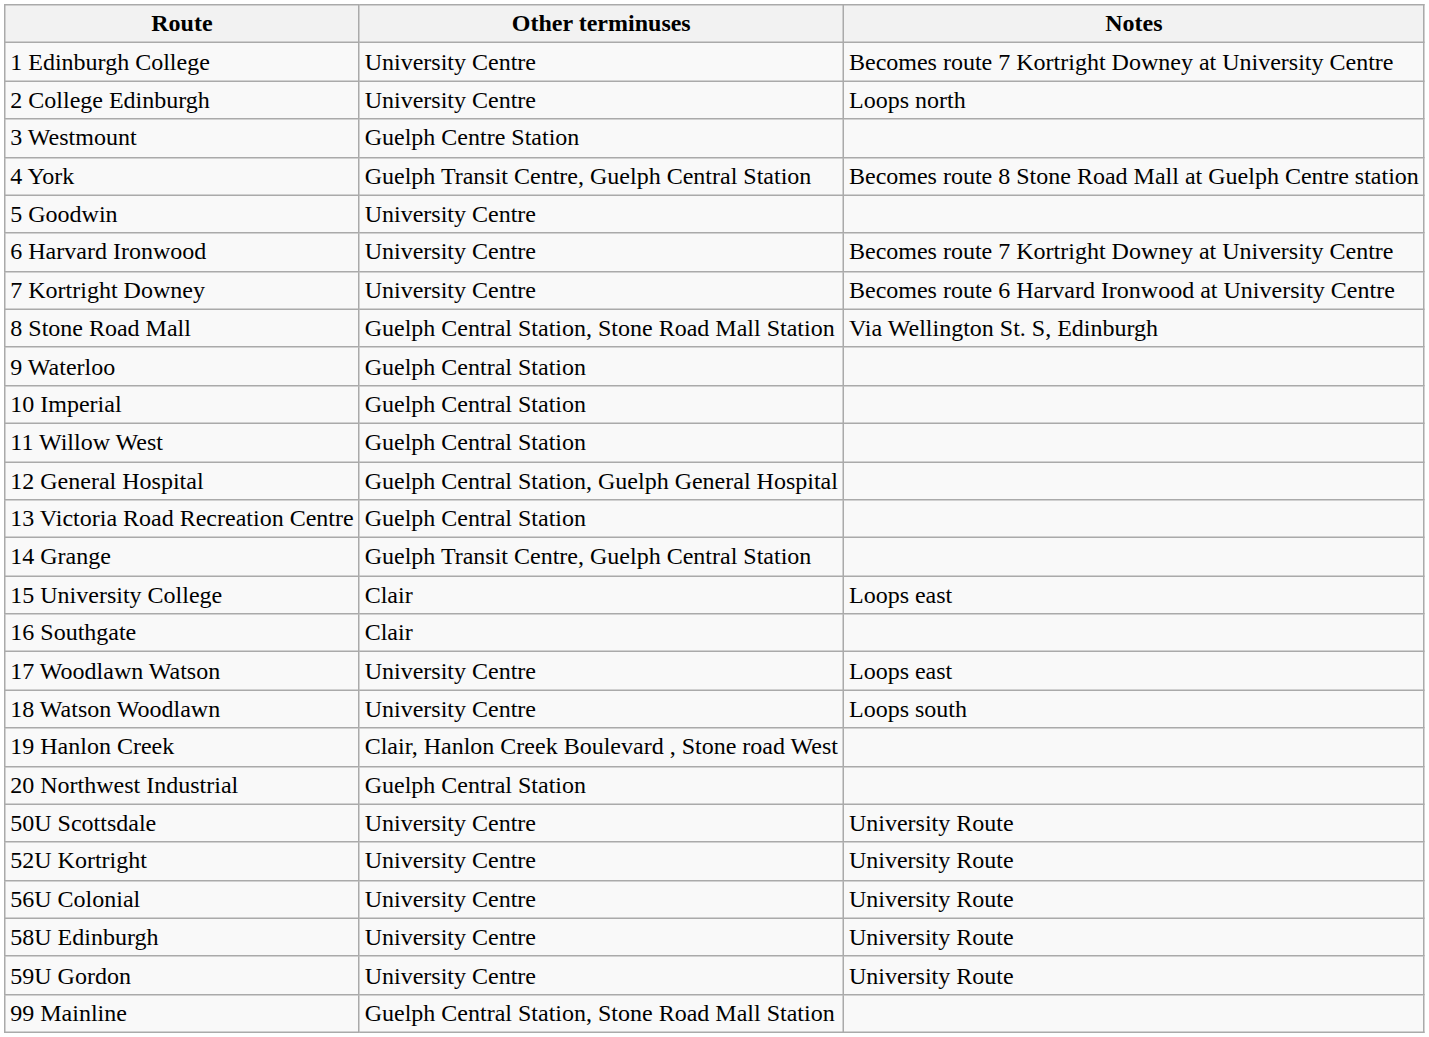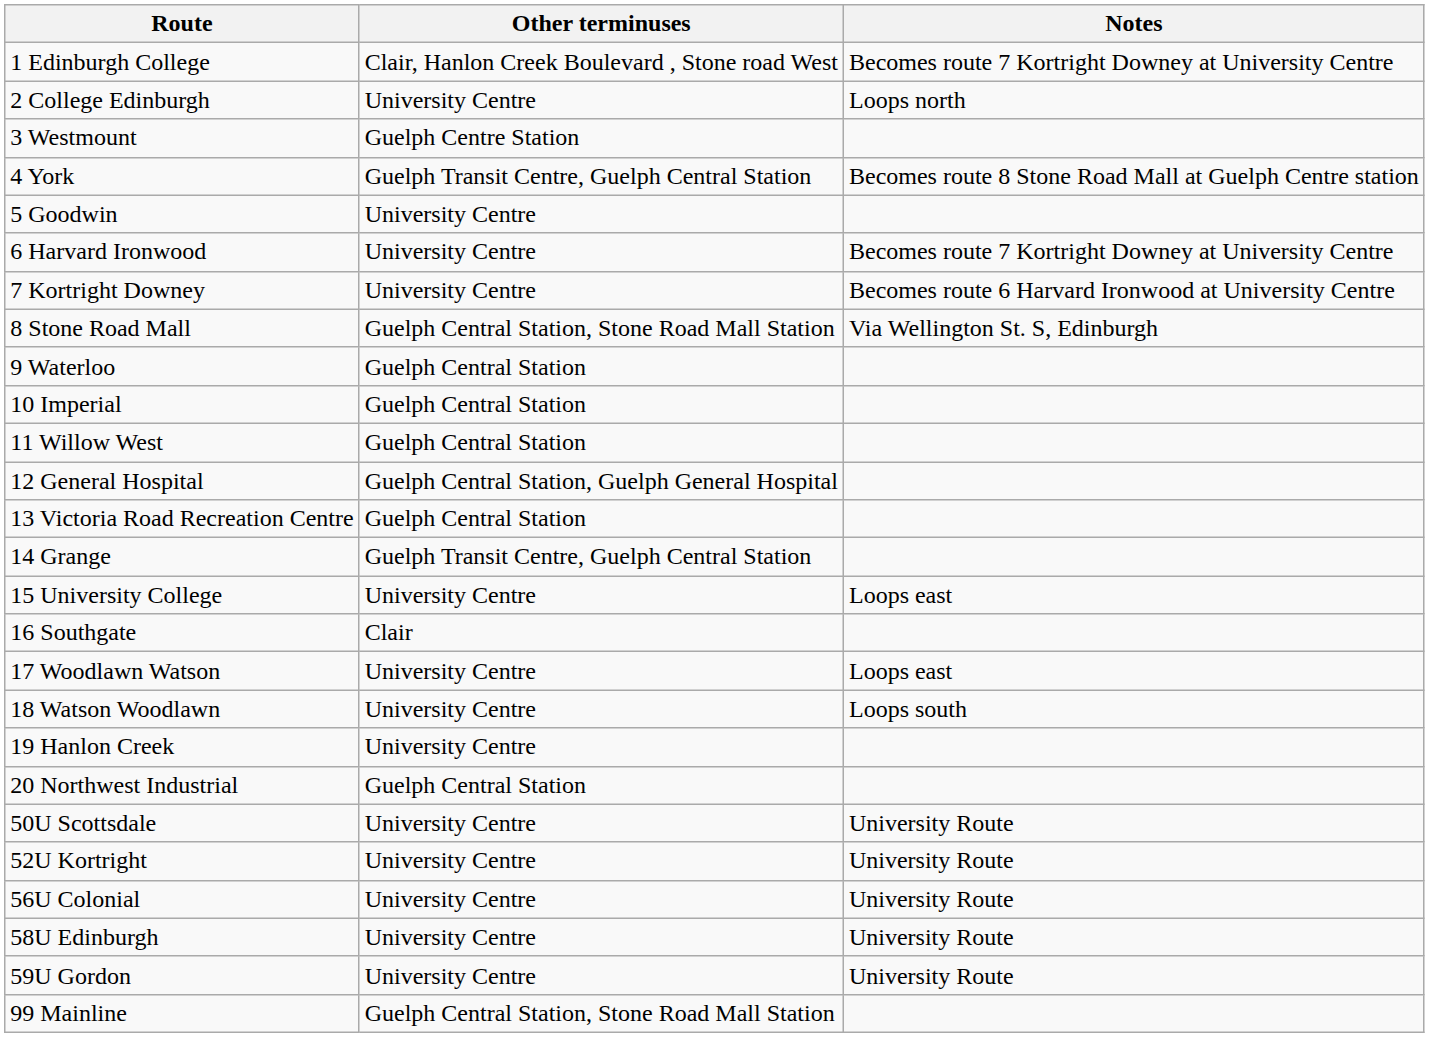 <table class="wikitable">
 <tr>
 <th>Route</th>
 <th>Other terminuses</th>
 <th>Notes</th>
 </tr>
 <tr>
 <td>1 Edinburgh College</td>
-<td>University Centre</td>
+<td>Clair, Hanlon Creek Boulevard , Stone road West</td>
 <td>Becomes route 7 Kortright Downey at University Centre</td>
 </tr>
 <tr>
 <td>2 College Edinburgh</td>
 <td>University Centre</td>
 <td>Loops north</td>
 </tr>
 <tr>
 <td>3 Westmount</td>
 <td>Guelph Centre Station</td>
 <td></td>
 </tr>
 <tr>
 <td>4 York</td>
 <td>Guelph Transit Centre, Guelph Central Station</td>
 <td>Becomes route 8 Stone Road Mall at Guelph Centre station</td>
 </tr>
 <tr>
 <td>5 Goodwin</td>
 <td>University Centre</td>
 <td></td>
 </tr>
 <tr>
 <td>6 Harvard Ironwood</td>
 <td>University Centre</td>
 <td>Becomes route 7 Kortright Downey at University Centre</td>
 </tr>
 <tr>
 <td>7 Kortright Downey</td>
 <td>University Centre</td>
 <td>Becomes route 6 Harvard Ironwood at University Centre</td>
 </tr>
 <tr>
 <td>8 Stone Road Mall</td>
 <td>Guelph Central Station, Stone Road Mall Station</td>
 <td>Via Wellington St. S, Edinburgh</td>
 </tr>
 <tr>
 <td>9 Waterloo</td>
 <td>Guelph Central Station</td>
 <td></td>
 </tr>
 <tr>
 <td>10 Imperial</td>
 <td>Guelph Central Station</td>
 <td></td>
 </tr>
 <tr>
 <td>11 Willow West</td>
 <td>Guelph Central Station</td>
 <td></td>
 </tr>
 <tr>
 <td>12 General Hospital</td>
 <td>Guelph Central Station, Guelph General Hospital</td>
 <td></td>
 </tr>
 <tr>
 <td>13 Victoria Road Recreation Centre</td>
 <td>Guelph Central Station</td>
 <td></td>
 </tr>
 <tr>
 <td>14 Grange</td>
 <td>Guelph Transit Centre, Guelph Central Station</td>
 <td></td>
 </tr>
 <tr>
 <td>15 University College</td>
-<td>Clair</td>
+<td>University Centre</td>
 <td>Loops east</td>
 </tr>
 <tr>
 <td>16 Southgate</td>
 <td>Clair</td>
 <td></td>
 </tr>
 <tr>
 <td>17 Woodlawn Watson</td>
 <td>University Centre</td>
 <td>Loops east</td>
 </tr>
 <tr>
 <td>18 Watson Woodlawn</td>
 <td>University Centre</td>
 <td>Loops south</td>
 </tr>
 <tr>
 <td>19 Hanlon Creek</td>
-<td>Clair, Hanlon Creek Boulevard , Stone road West</td>
+<td>University Centre</td>
 <td></td>
 </tr>
 <tr>
 <td>20 Northwest Industrial</td>
 <td>Guelph Central Station</td>
 <td></td>
 </tr>
 <tr>
 <td>50U Scottsdale</td>
 <td>University Centre</td>
 <td>University Route</td>
 </tr>
 <tr>
 <td>52U Kortright</td>
 <td>University Centre</td>
 <td>University Route</td>
 </tr>
 <tr>
 <td>56U Colonial</td>
 <td>University Centre</td>
 <td>University Route</td>
 </tr>
 <tr>
 <td>58U Edinburgh</td>
 <td>University Centre</td>
 <td>University Route</td>
 </tr>
 <tr>
 <td>59U Gordon</td>
 <td>University Centre</td>
 <td>University Route</td>
 </tr>
 <tr>
 <td>99 Mainline</td>
 <td>Guelph Central Station, Stone Road Mall Station</td>
 <td></td>
 </tr>
 </table>
